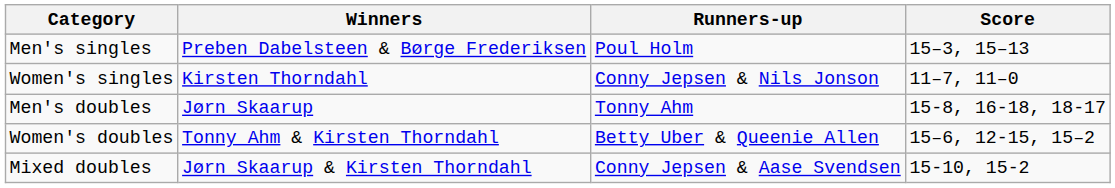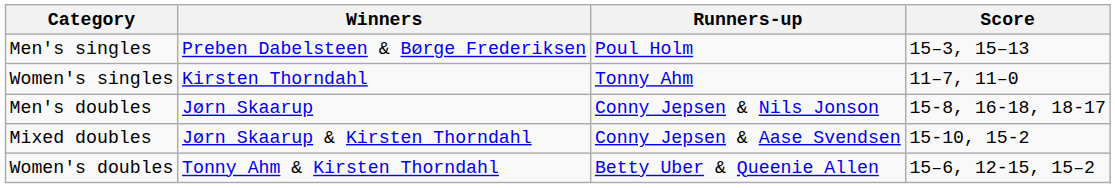 <table class=wikitable style="margin:auto;">
 <tr>
 <th>Category</th>
 <th>Winners</th>
 <th>Runners-up</th>
 <th>Score</th>
 </tr>
 <tr>
 <td>Men's singles</td>
 <td> <a href='#'>Preben Dabelsteen</a> & <a href='#'>Børge Frederiksen</a></td>
 <td> <a href='#'>Poul Holm</a></td>
 <td>15–3, 15–13</td>
 </tr>
 <tr>
 <td>Women's singles</td>
 <td> <a href='#'>Kirsten Thorndahl</a></td>
-<td> <a href='#'>Conny Jepsen</a> & <a href='#'>Nils Jonson</a></td>
+<td> <a href='#'>Tonny Ahm</a></td>
 <td>11–7, 11–0</td>
 </tr>
 <tr>
 <td>Men's doubles</td>
 <td> <a href='#'>Jørn Skaarup</a></td>
-<td> <a href='#'>Tonny Ahm</a></td>
+<td> <a href='#'>Conny Jepsen</a> & <a href='#'>Nils Jonson</a></td>
 <td>15-8, 16-18, 18-17</td>
+</tr>
+<tr>
+<td>Mixed doubles</td>
+<td> <a href='#'>Jørn Skaarup</a> & <a href='#'>Kirsten Thorndahl</a></td>
+<td> <a href='#'>Conny Jepsen</a> &  <a href='#'>Aase Svendsen</a></td>
+<td>15-10, 15-2</td>
 </tr>
 <tr>
 <td>Women's doubles</td>
 <td> <a href='#'>Tonny Ahm</a> & <a href='#'>Kirsten Thorndahl</a></td>
 <td> <a href='#'>Betty Uber</a> & <a href='#'>Queenie Allen</a></td>
 <td>15–6, 12-15, 15–2</td>
 </tr>
-<tr>
-<td>Mixed doubles</td>
-<td> <a href='#'>Jørn Skaarup</a> & <a href='#'>Kirsten Thorndahl</a></td>
-<td> <a href='#'>Conny Jepsen</a> &  <a href='#'>Aase Svendsen</a></td>
-<td>15-10, 15-2</td>
-</tr>
 </table>
